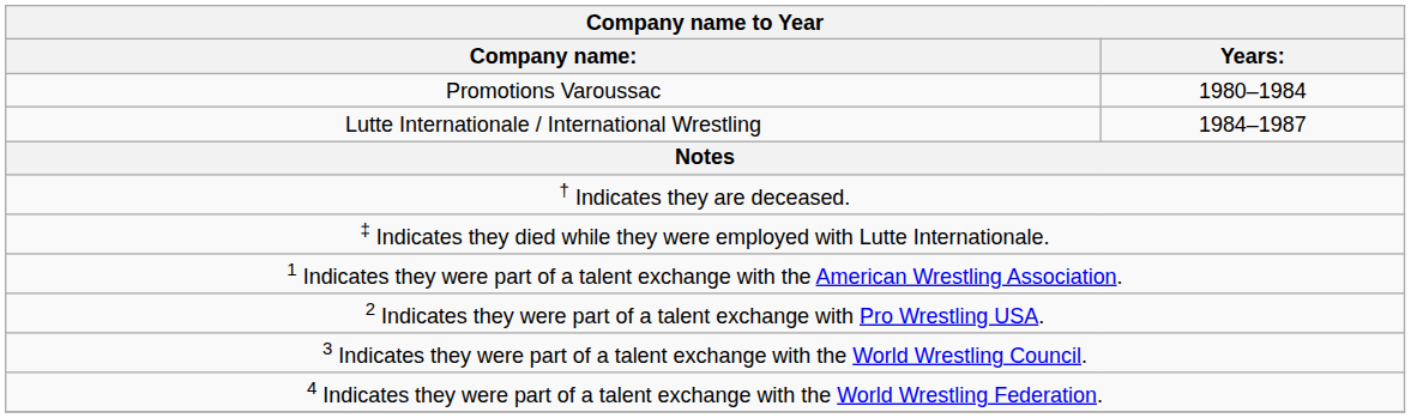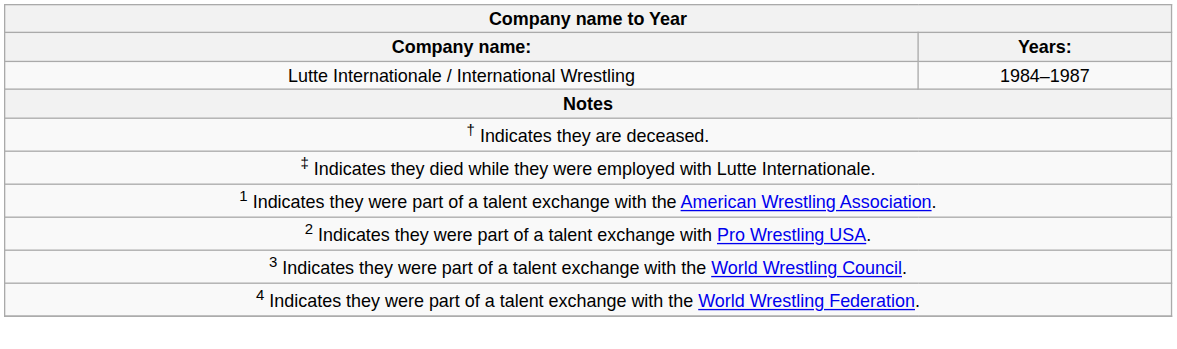 <table class="wikitable" width="70%" style="font-size:85%; text-align:center;">
 <tr>
 <th colspan="2">Company name to Year</th>
 </tr>
 <tr>
 <th>Company name:</th>
 <th>Years:</th>
-</tr>
-<tr>
-<td>Promotions Varoussac</td>
-<td>1980–1984</td>
 </tr>
 <tr>
 <td>Lutte Internationale / International Wrestling</td>
 <td>1984–1987</td>
 </tr>
 <tr>
 <th colspan="2">Notes</th>
 </tr>
 <tr>
 <td colspan="2"><sup>†</sup> Indicates they are deceased.</td>
 </tr>
 <tr>
 <td colspan="2"><sup>‡</sup> Indicates they died while they were employed with Lutte Internationale.</td>
 </tr>
 <tr>
 <td colspan="2"><sup>1</sup> Indicates they were part of a talent exchange with the <a href='#'>American Wrestling Association</a>.</td>
 </tr>
 <tr>
 <td colspan="2"><sup>2</sup> Indicates they were part of a talent exchange with <a href='#'>Pro Wrestling USA</a>.</td>
 </tr>
 <tr>
 <td colspan="2"><sup>3</sup> Indicates they were part of a talent exchange with the <a href='#'>World Wrestling Council</a>.</td>
 </tr>
 <tr>
 <td colspan="2"><sup>4</sup> Indicates they were part of a talent exchange with the <a href='#'>World Wrestling Federation</a>.</td>
 </tr>
 <tr>
 </tr>
 </table>
